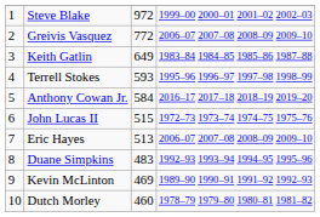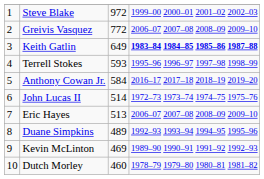 <table class="wikitable">
 <tr>
 </tr>
 <tr>
 <td>1</td>
 <td><a href='#'>Steve Blake</a></td>
 <td>972</td>
 <td style="font-size:80%;"><a href='#'>1999–00</a> <a href='#'>2000–01</a> <a href='#'>2001–02</a> <a href='#'>2002–03</a></td>
 </tr>
 <tr>
 <td>2</td>
 <td><a href='#'>Greivis Vasquez</a></td>
 <td>772</td>
 <td style="font-size:80%;"><a href='#'>2006–07</a> <a href='#'>2007–08</a> <a href='#'>2008–09</a> <a href='#'>2009–10</a></td>
 </tr>
 <tr>
 <td>3</td>
 <td><a href='#'>Keith Gatlin</a></td>
 <td>649</td>
-<td style="font-size:80%;"><a href='#'>1983–84</a> <a href='#'>1984–85</a> <a href='#'>1985–86</a> <a href='#'>1987–88</a></td>
+<td style="font-size:80%;"><strong><a href='#'>1983–84</a> <a href='#'>1984–85</a> <a href='#'>1985–86</a> <a href='#'>1987–88</a></strong></td>
 </tr>
 <tr>
 <td>4</td>
 <td>Terrell Stokes</td>
 <td>593</td>
 <td style="font-size:80%;"><a href='#'>1995–96</a> <a href='#'>1996–97</a> <a href='#'>1997–98</a> <a href='#'>1998–99</a></td>
 </tr>
 <tr>
 <td>5</td>
 <td><a href='#'>Anthony Cowan Jr.</a></td>
 <td>584</td>
 <td style="font-size:80%;"><a href='#'>2016–17</a> <a href='#'>2017–18</a> <a href='#'>2018–19</a> <a href='#'>2019–20</a></td>
 </tr>
 <tr>
 <td>6</td>
 <td><a href='#'>John Lucas II</a></td>
-<td>515</td>
+<td>514</td>
 <td style="font-size:80%;"><a href='#'>1972–73</a> <a href='#'>1973–74</a> <a href='#'>1974–75</a> <a href='#'>1975–76</a></td>
 </tr>
 <tr>
 <td>7</td>
 <td>Eric Hayes</td>
 <td>513</td>
 <td style="font-size:80%;"><a href='#'>2006–07</a> <a href='#'>2007–08</a> <a href='#'>2008–09</a> <a href='#'>2009–10</a></td>
 </tr>
 <tr>
 <td>8</td>
 <td><a href='#'>Duane Simpkins</a></td>
-<td>483</td>
+<td>489</td>
 <td style="font-size:80%;"><a href='#'>1992–93</a> <a href='#'>1993–94</a> <a href='#'>1994–95</a> <a href='#'>1995–96</a></td>
 </tr>
 <tr>
 <td>9</td>
 <td>Kevin McLinton</td>
 <td>469</td>
 <td style="font-size:80%;"><a href='#'>1989–90</a> <a href='#'>1990–91</a> <a href='#'>1991–92</a> <a href='#'>1992–93</a></td>
 </tr>
 <tr>
 <td>10</td>
 <td>Dutch Morley</td>
 <td>460</td>
 <td style="font-size:80%;"><a href='#'>1978–79</a> <a href='#'>1979–80</a> <a href='#'>1980–81</a> <a href='#'>1981–82</a></td>
 </tr>
 </table>
